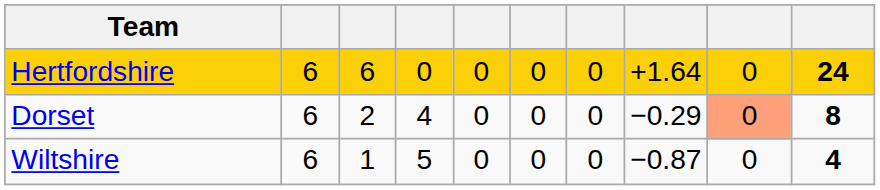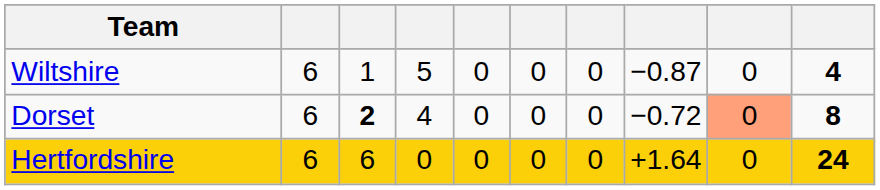 <table class="wikitable" style="text-align:center">
 <tr>
 <th width="150">Team</th>
 <th width="25"></th>
 <th width="25"></th>
 <th width="25"></th>
 <th width="25"></th>
 <th width="25"></th>
 <th width="25"></th>
 <th width="40"></th>
 <th width="40"></th>
 <th width="40"></th>
 </tr>
+<tr>
+<td style="text-align:left"><a href='#'>Wiltshire</a></td>
+<td>6</td>
+<td>1</td>
+<td>5</td>
+<td>0</td>
+<td>0</td>
+<td>0</td>
+<td>−0.87</td>
+<td>0</td>
+<td><strong>4</strong></td>
+</tr>
+<tr>
+<td style="text-align:left"><a href='#'>Dorset</a></td>
+<td>6</td>
+<td><strong>2</strong></td>
+<td>4</td>
+<td>0</td>
+<td>0</td>
+<td>0</td>
+<td>−0.72</td>
+<td style="background: lightsalmon;">0</td>
+<td><strong>8</strong></td>
+</tr>
 <tr style="background:#fbd009">
 <td style="text-align:left"><a href='#'>Hertfordshire</a></td>
 <td>6</td>
 <td>6</td>
 <td>0</td>
 <td>0</td>
 <td>0</td>
 <td>0</td>
 <td>+1.64</td>
 <td>0</td>
 <td><strong>24</strong></td>
 </tr>
-<tr>
-<td style="text-align:left"><a href='#'>Dorset</a></td>
-<td>6</td>
-<td>2</td>
-<td>4</td>
-<td>0</td>
-<td>0</td>
-<td>0</td>
-<td>−0.29</td>
-<td style="background: lightsalmon;">0</td>
-<td><strong>8</strong></td>
-</tr>
-<tr>
-<td style="text-align:left"><a href='#'>Wiltshire</a></td>
-<td>6</td>
-<td>1</td>
-<td>5</td>
-<td>0</td>
-<td>0</td>
-<td>0</td>
-<td>−0.87</td>
-<td>0</td>
-<td><strong>4</strong></td>
-</tr>
 </table>
